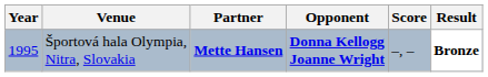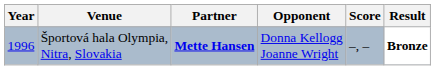 <table class="sortable wikitable" style="font-size: 90%;">
 <tr>
 <th>Year</th>
 <th>Venue</th>
 <th>Partner</th>
 <th>Opponent</th>
 <th>Score</th>
 <th>Result</th>
 </tr>
 <tr style="background:#AABBCC">
-<td align="center"><a href='#'>1995</a></td>
+<td align="center"><a href='#'>1996</a></td>
 <td align="left">Športová hala Olympia,<br><a href='#'>Nitra</a>, <a href='#'>Slovakia</a></td>
 <td align="left"><strong> <a href='#'>Mette Hansen</a></strong></td>
-<td align="left"><strong> <a href='#'>Donna Kellogg</a> <br>  <a href='#'>Joanne Wright</a></strong></td>
+<td align="left"> <a href='#'>Donna Kellogg</a> <br>  <a href='#'>Joanne Wright</a></td>
 <td align="left">–, –</td>
 <td style="text-align:left; background:white"> <strong>Bronze</strong></td>
 </tr>
 </table>
